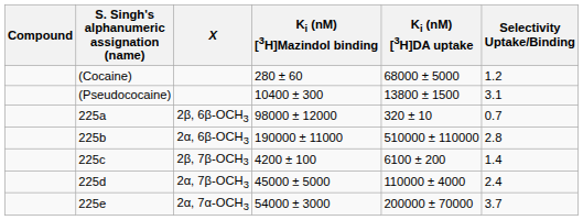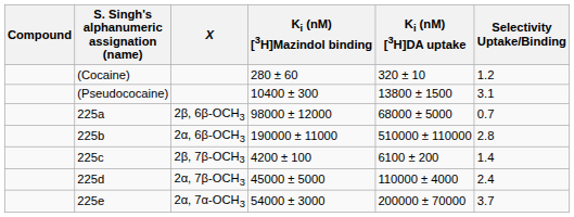 <table class="wikitable sortable">
 <tr>
 <th>Compound</th>
 <th>S. Singh's<br>alphanumeric<br>assignation<br>(name)</th>
 <th><em>X</em></th>
 <th>K<sub>i</sub> (nM)<br>[<sup>3</sup>H]Mazindol binding</th>
 <th>K<sub>i</sub> (nM)<br>[<sup>3</sup>H]DA uptake</th>
 <th>Selectivity<br>Uptake/Binding</th>
 </tr>
 <tr>
 <td></td>
 <td>(Cocaine)</td>
 <td></td>
 <td>280 ± 60</td>
-<td>68000 ± 5000</td>
+<td>320 ± 10</td>
 <td>1.2</td>
 </tr>
 <tr>
 <td></td>
 <td>(Pseudococaine)</td>
 <td></td>
 <td>10400 ± 300</td>
 <td>13800 ± 1500</td>
 <td>3.1</td>
 </tr>
 <tr>
 <td></td>
 <td>225a</td>
 <td>2β, 6β-OCH<sub>3</sub></td>
 <td>98000 ± 12000</td>
-<td>320 ± 10</td>
+<td>68000 ± 5000</td>
 <td>0.7</td>
 </tr>
 <tr>
 <td></td>
 <td>225b</td>
 <td>2α, 6β-OCH<sub>3</sub></td>
 <td>190000 ± 11000</td>
 <td>510000 ± 110000</td>
 <td>2.8</td>
 </tr>
 <tr>
 <td></td>
 <td>225c</td>
 <td>2β, 7β-OCH<sub>3</sub></td>
 <td>4200 ± 100</td>
 <td>6100 ± 200</td>
 <td>1.4</td>
 </tr>
 <tr>
 <td></td>
 <td>225d</td>
 <td>2α, 7β-OCH<sub>3</sub></td>
 <td>45000 ± 5000</td>
 <td>110000 ± 4000</td>
 <td>2.4</td>
 </tr>
 <tr>
 <td></td>
 <td>225e</td>
 <td>2α, 7α-OCH<sub>3</sub></td>
 <td>54000 ± 3000</td>
 <td>200000 ± 70000</td>
 <td>3.7</td>
 </tr>
 </table>
